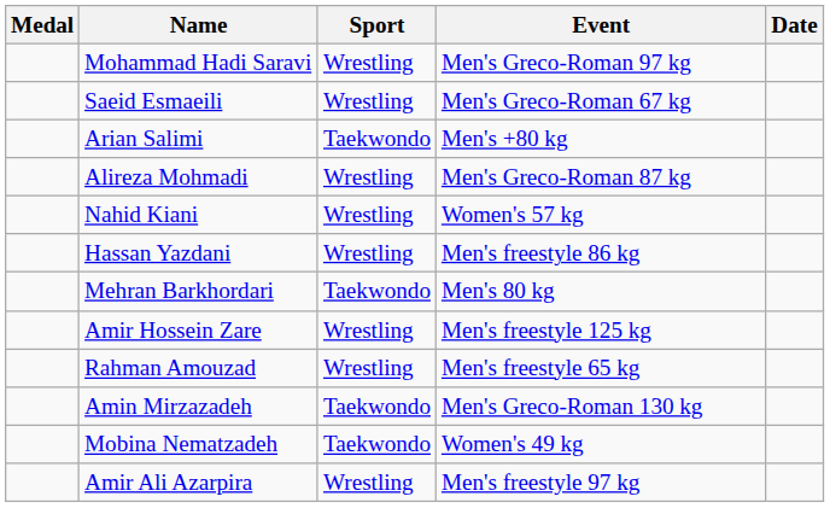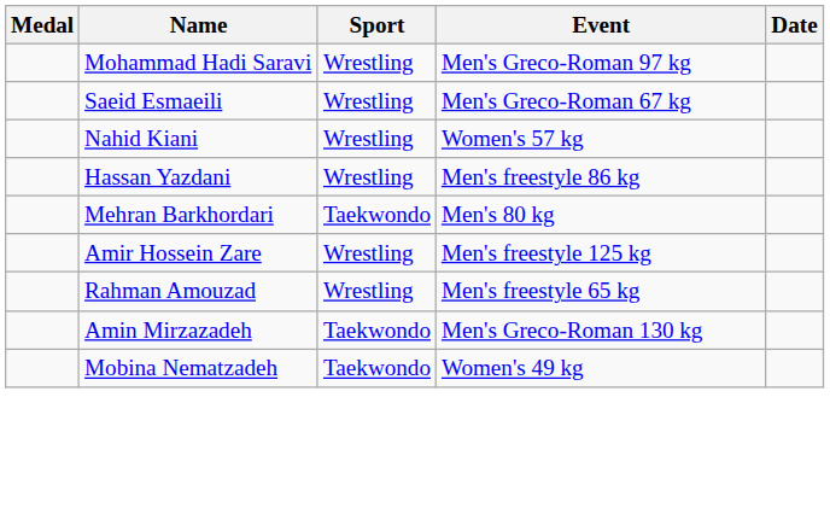 <table class="wikitable sortable" style="font-size: 95%;">
 <tr>
 <th>Medal</th>
 <th width=150>Name</th>
 <th>Sport</th>
 <th width=210>Event</th>
 <th>Date</th>
 </tr>
 <tr>
 <td></td>
 <td><a href='#'>Mohammad Hadi Saravi</a></td>
 <td><a href='#'>Wrestling</a></td>
 <td><a href='#'>Men's Greco-Roman 97 kg</a></td>
 <td></td>
 </tr>
 <tr>
 <td></td>
 <td><a href='#'>Saeid Esmaeili</a></td>
 <td><a href='#'>Wrestling</a></td>
 <td><a href='#'>Men's Greco-Roman 67 kg</a></td>
-<td></td>
-</tr>
-<tr>
-<td></td>
-<td><a href='#'>Arian Salimi</a></td>
-<td><a href='#'>Taekwondo</a></td>
-<td><a href='#'>Men's +80 kg</a></td>
-<td></td>
-</tr>
-<tr>
-<td></td>
-<td><a href='#'>Alireza Mohmadi</a></td>
-<td><a href='#'>Wrestling</a></td>
-<td><a href='#'>Men's Greco-Roman 87 kg</a></td>
 <td></td>
 </tr>
 <tr>
 <td></td>
 <td><a href='#'>Nahid Kiani</a></td>
 <td><a href='#'>Wrestling</a></td>
 <td><a href='#'>Women's 57 kg</a></td>
 <td></td>
 </tr>
 <tr>
 <td></td>
 <td><a href='#'>Hassan Yazdani</a></td>
 <td><a href='#'>Wrestling</a></td>
 <td><a href='#'>Men's freestyle 86 kg</a></td>
 <td></td>
 </tr>
 <tr>
 <td></td>
 <td><a href='#'>Mehran Barkhordari</a></td>
 <td><a href='#'>Taekwondo</a></td>
 <td><a href='#'>Men's 80 kg</a></td>
 <td></td>
 </tr>
 <tr>
 <td></td>
 <td><a href='#'>Amir Hossein Zare</a></td>
 <td><a href='#'>Wrestling</a></td>
 <td><a href='#'>Men's freestyle 125 kg</a></td>
 <td></td>
 </tr>
 <tr>
 <td></td>
 <td><a href='#'>Rahman Amouzad</a></td>
 <td><a href='#'>Wrestling</a></td>
 <td><a href='#'>Men's freestyle 65 kg</a></td>
 <td></td>
 </tr>
 <tr>
 <td></td>
 <td><a href='#'>Amin Mirzazadeh</a></td>
 <td><a href='#'>Taekwondo</a></td>
 <td><a href='#'>Men's Greco-Roman 130 kg</a></td>
 <td></td>
 </tr>
 <tr>
 <td></td>
 <td><a href='#'>Mobina Nematzadeh</a></td>
 <td><a href='#'>Taekwondo</a></td>
 <td><a href='#'>Women's 49 kg</a></td>
 <td></td>
 </tr>
-<tr>
-<td></td>
-<td><a href='#'>Amir Ali Azarpira</a></td>
-<td><a href='#'>Wrestling</a></td>
-<td><a href='#'>Men's freestyle 97 kg</a></td>
-<td></td>
-</tr>
 </table>
